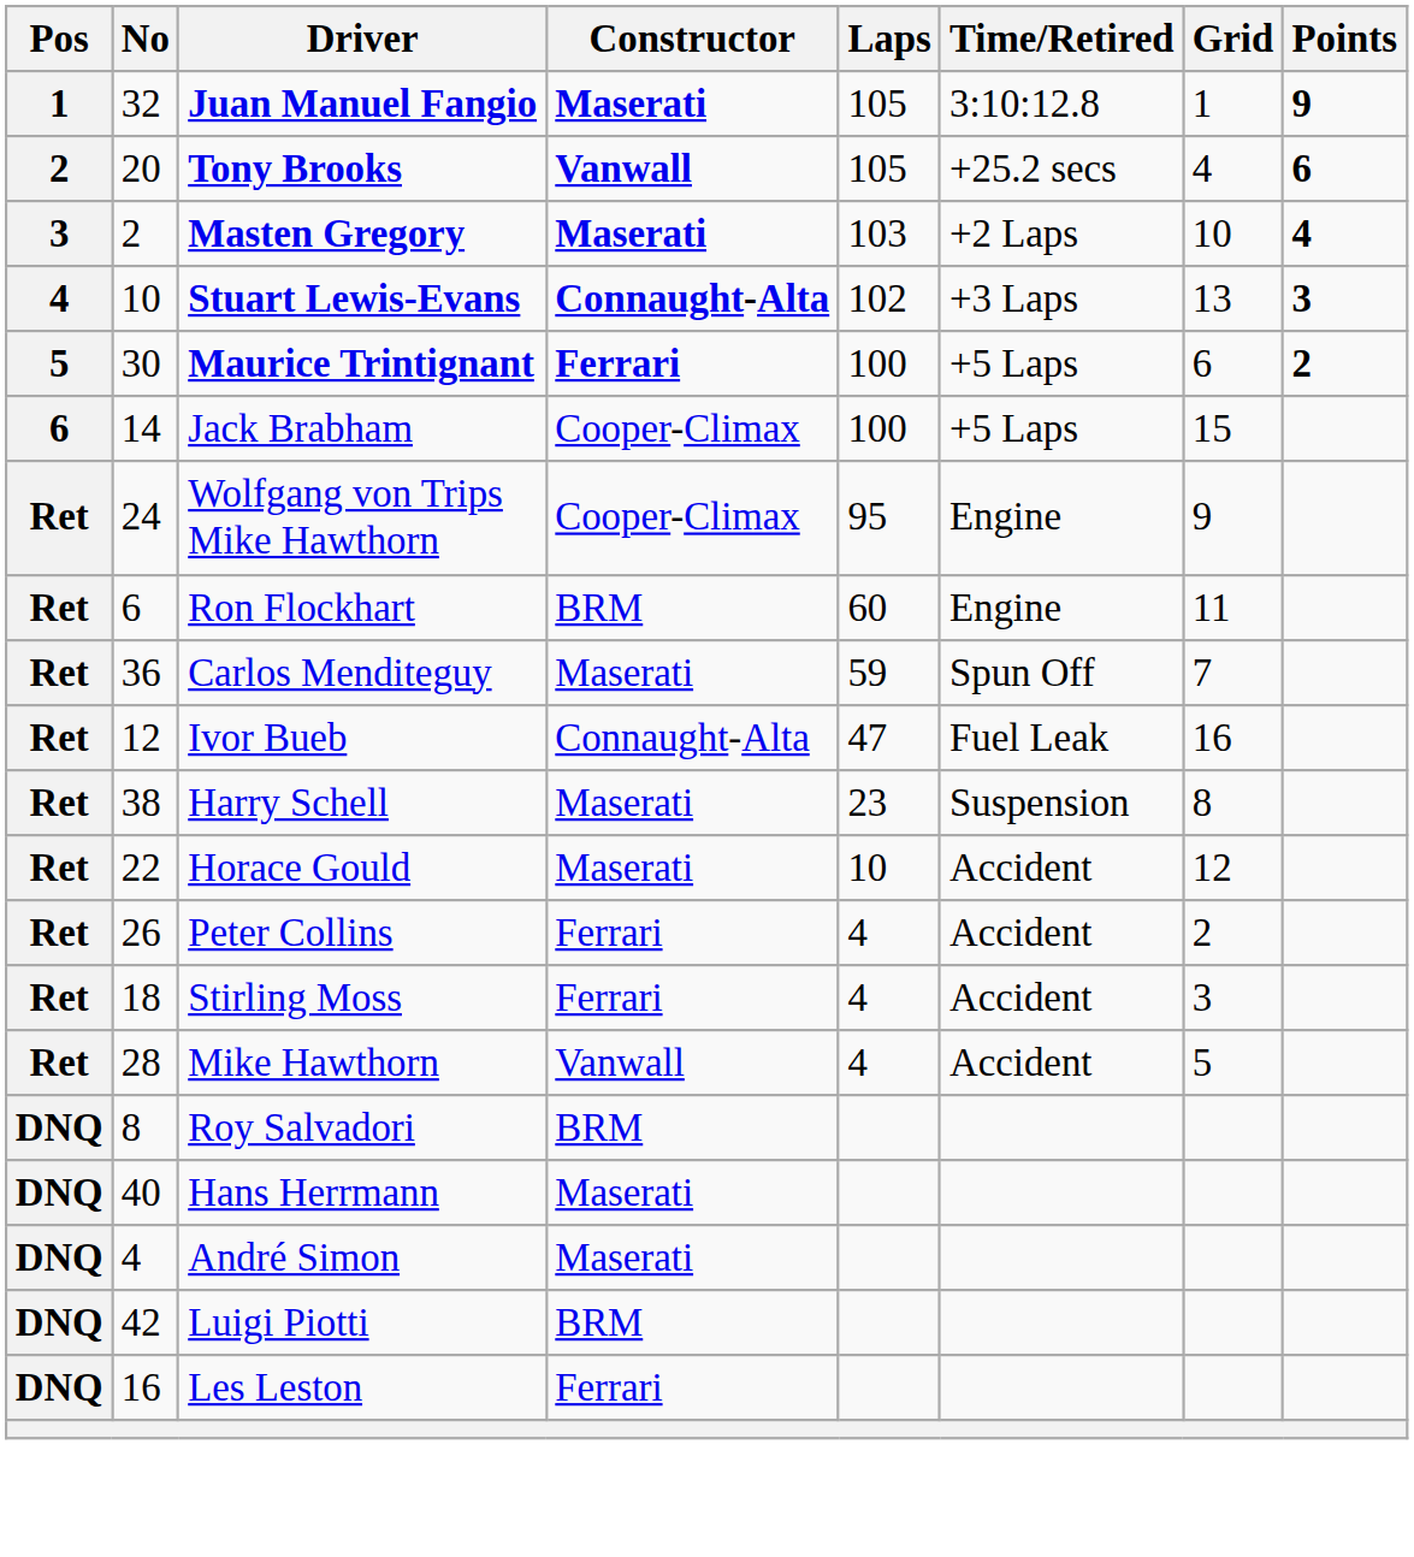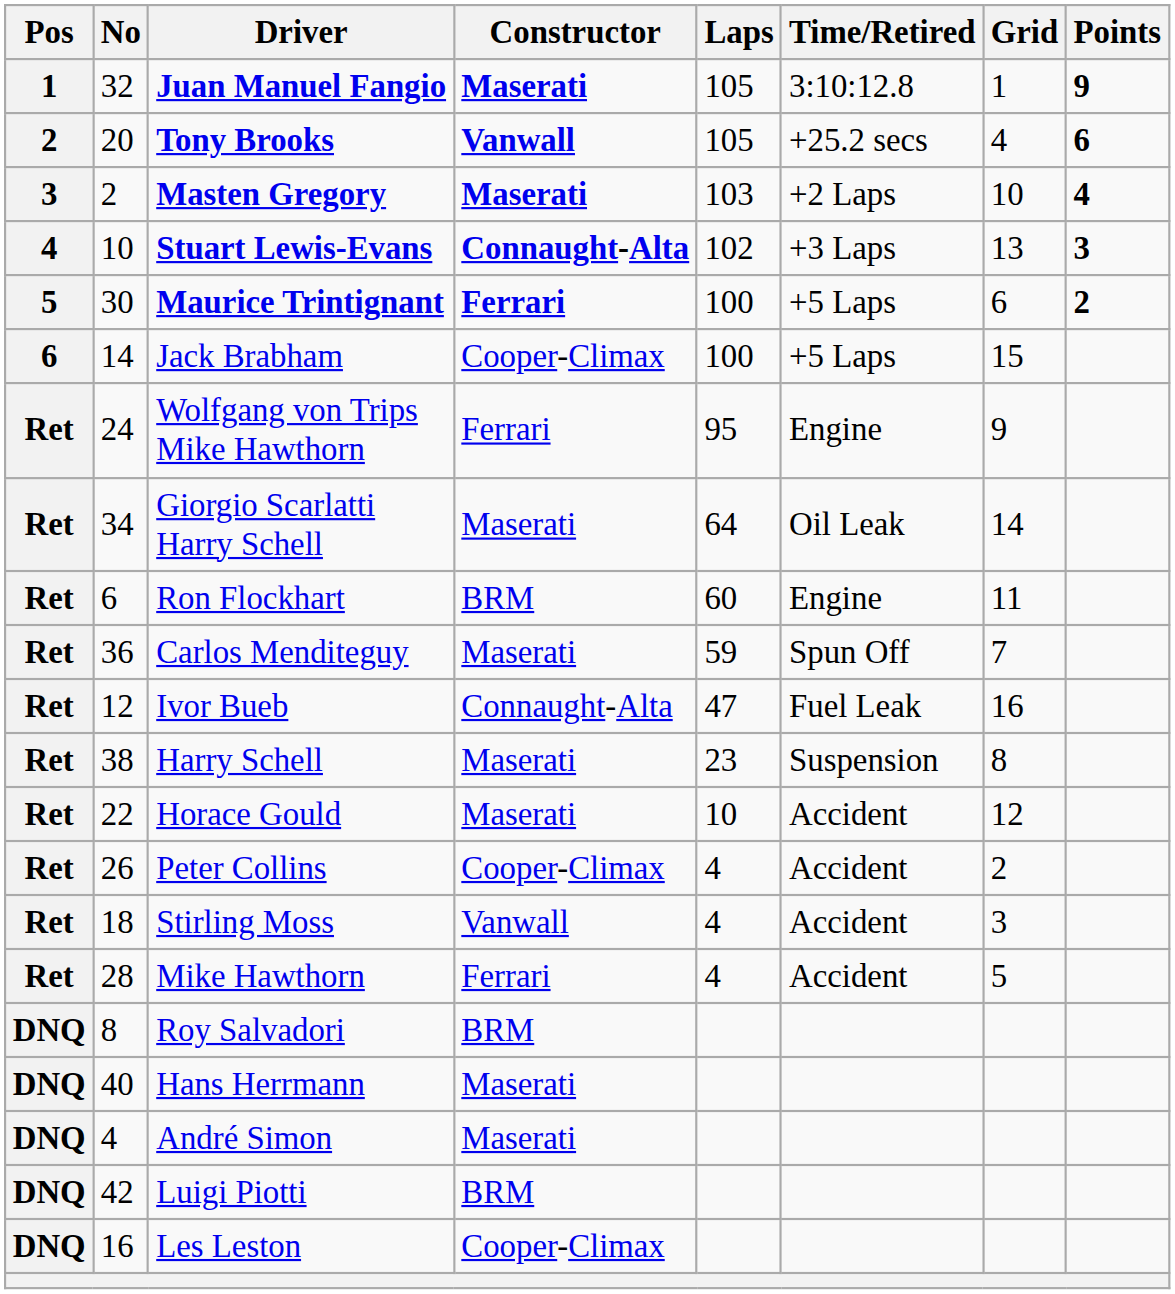 <table class="wikitable" style="font-size: 95%;">
 <tr>
 <th>Pos</th>
 <th>No</th>
 <th>Driver</th>
 <th>Constructor</th>
 <th>Laps</th>
 <th>Time/Retired</th>
 <th>Grid</th>
 <th>Points</th>
 </tr>
 <tr>
 <th>1</th>
 <td>32</td>
 <td> <strong><a href='#'>Juan Manuel Fangio</a></strong></td>
 <td><strong><a href='#'>Maserati</a></strong></td>
 <td>105</td>
 <td>3:10:12.8</td>
 <td>1</td>
 <td><strong>9</strong></td>
 </tr>
 <tr>
 <th>2</th>
 <td>20</td>
 <td> <strong><a href='#'>Tony Brooks</a></strong></td>
 <td><strong><a href='#'>Vanwall</a></strong></td>
 <td>105</td>
 <td>+25.2 secs</td>
 <td>4</td>
 <td><strong>6</strong></td>
 </tr>
 <tr>
 <th>3</th>
 <td>2</td>
 <td> <strong><a href='#'>Masten Gregory</a></strong></td>
 <td><strong><a href='#'>Maserati</a></strong></td>
 <td>103</td>
 <td>+2 Laps</td>
 <td>10</td>
 <td><strong>4</strong></td>
 </tr>
 <tr>
 <th>4</th>
 <td>10</td>
 <td> <strong><a href='#'>Stuart Lewis-Evans</a></strong></td>
 <td><strong><a href='#'>Connaught</a>-<a href='#'>Alta</a></strong></td>
 <td>102</td>
 <td>+3 Laps</td>
 <td>13</td>
 <td><strong>3</strong></td>
 </tr>
 <tr>
 <th>5</th>
 <td>30</td>
 <td> <strong><a href='#'>Maurice Trintignant</a></strong></td>
 <td><strong><a href='#'>Ferrari</a></strong></td>
 <td>100</td>
 <td>+5 Laps</td>
 <td>6</td>
 <td><strong>2</strong></td>
 </tr>
 <tr>
 <th>6</th>
 <td>14</td>
 <td> <a href='#'>Jack Brabham</a></td>
 <td><a href='#'>Cooper</a>-<a href='#'>Climax</a></td>
 <td>100</td>
 <td>+5 Laps</td>
 <td>15</td>
 <td></td>
 </tr>
 <tr>
 <th>Ret</th>
 <td>24</td>
 <td> <a href='#'>Wolfgang von Trips</a><br> <a href='#'>Mike Hawthorn</a></td>
-<td><a href='#'>Cooper</a>-<a href='#'>Climax</a></td>
+<td><a href='#'>Ferrari</a></td>
 <td>95</td>
 <td>Engine</td>
 <td>9</td>
+<td></td>
+</tr>
+<tr>
+<th>Ret</th>
+<td>34</td>
+<td> <a href='#'>Giorgio Scarlatti</a><br> <a href='#'>Harry Schell</a></td>
+<td><a href='#'>Maserati</a></td>
+<td>64</td>
+<td>Oil Leak</td>
+<td>14</td>
 <td></td>
 </tr>
 <tr>
 <th>Ret</th>
 <td>6</td>
 <td> <a href='#'>Ron Flockhart</a></td>
 <td><a href='#'>BRM</a></td>
 <td>60</td>
 <td>Engine</td>
 <td>11</td>
 <td></td>
 </tr>
 <tr>
 <th>Ret</th>
 <td>36</td>
 <td> <a href='#'>Carlos Menditeguy</a></td>
 <td><a href='#'>Maserati</a></td>
 <td>59</td>
 <td>Spun Off</td>
 <td>7</td>
 <td></td>
 </tr>
 <tr>
 <th>Ret</th>
 <td>12</td>
 <td> <a href='#'>Ivor Bueb</a></td>
 <td><a href='#'>Connaught</a>-<a href='#'>Alta</a></td>
 <td>47</td>
 <td>Fuel Leak</td>
 <td>16</td>
 <td></td>
 </tr>
 <tr>
 <th>Ret</th>
 <td>38</td>
 <td> <a href='#'>Harry Schell</a></td>
 <td><a href='#'>Maserati</a></td>
 <td>23</td>
 <td>Suspension</td>
 <td>8</td>
 <td></td>
 </tr>
 <tr>
 <th>Ret</th>
 <td>22</td>
 <td> <a href='#'>Horace Gould</a></td>
 <td><a href='#'>Maserati</a></td>
 <td>10</td>
 <td>Accident</td>
 <td>12</td>
 <td></td>
 </tr>
 <tr>
 <th>Ret</th>
 <td>26</td>
 <td> <a href='#'>Peter Collins</a></td>
-<td><a href='#'>Ferrari</a></td>
+<td><a href='#'>Cooper</a>-<a href='#'>Climax</a></td>
 <td>4</td>
 <td>Accident</td>
 <td>2</td>
 <td></td>
 </tr>
 <tr>
 <th>Ret</th>
 <td>18</td>
 <td> <a href='#'>Stirling Moss</a></td>
-<td><a href='#'>Ferrari</a></td>
+<td><a href='#'>Vanwall</a></td>
 <td>4</td>
 <td>Accident</td>
 <td>3</td>
 <td></td>
 </tr>
 <tr>
 <th>Ret</th>
 <td>28</td>
 <td> <a href='#'>Mike Hawthorn</a></td>
-<td><a href='#'>Vanwall</a></td>
+<td><a href='#'>Ferrari</a></td>
 <td>4</td>
 <td>Accident</td>
 <td>5</td>
 <td></td>
 </tr>
 <tr>
 <th>DNQ</th>
 <td>8</td>
 <td> <a href='#'>Roy Salvadori</a></td>
 <td><a href='#'>BRM</a></td>
 <td></td>
 <td></td>
 <td></td>
 <td></td>
 </tr>
 <tr>
 <th>DNQ</th>
 <td>40</td>
 <td> <a href='#'>Hans Herrmann</a></td>
 <td><a href='#'>Maserati</a></td>
 <td></td>
 <td></td>
 <td></td>
 <td></td>
 </tr>
 <tr>
 <th>DNQ</th>
 <td>4</td>
 <td> <a href='#'>André Simon</a></td>
 <td><a href='#'>Maserati</a></td>
 <td></td>
 <td></td>
 <td></td>
 <td></td>
 </tr>
 <tr>
 <th>DNQ</th>
 <td>42</td>
 <td> <a href='#'>Luigi Piotti</a></td>
 <td><a href='#'>BRM</a></td>
 <td></td>
 <td></td>
 <td></td>
 <td></td>
 </tr>
 <tr>
 <th>DNQ</th>
 <td>16</td>
 <td> <a href='#'>Les Leston</a></td>
-<td><a href='#'>Ferrari</a></td>
+<td><a href='#'>Cooper</a>-<a href='#'>Climax</a></td>
 <td></td>
 <td></td>
 <td></td>
 <td></td>
 </tr>
 <tr>
 <th colspan="8"></th>
 </tr>
 </table>
